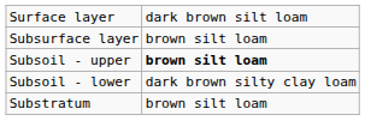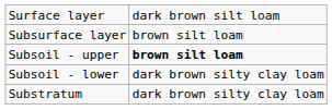 <table class="wikitable" style="margin: auto auto auto 3em">
 <tr>
 <td>Surface layer</td>
 <td>dark brown silt loam</td>
 </tr>
 <tr>
 <td>Subsurface layer</td>
 <td>brown silt loam</td>
 </tr>
 <tr>
 <td>Subsoil - upper</td>
 <td><strong>brown silt loam</strong></td>
 </tr>
 <tr>
 <td>Subsoil - lower</td>
 <td>dark brown silty clay loam</td>
 </tr>
 <tr>
 <td>Substratum</td>
-<td>brown silt loam</td>
+<td>dark brown silty clay loam</td>
 </tr>
 </table>
